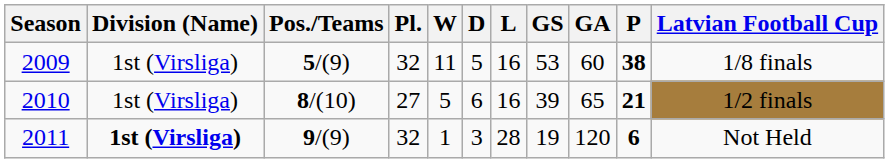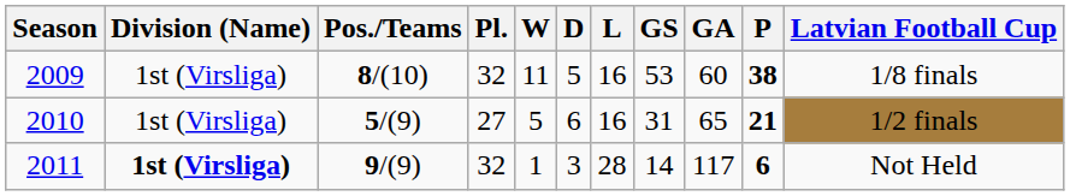 <table class="wikitable">
 <tr>
 <th>Season</th>
 <th>Division (Name)</th>
 <th>Pos./Teams</th>
 <th>Pl.</th>
 <th>W</th>
 <th>D</th>
 <th>L</th>
 <th>GS</th>
 <th>GA</th>
 <th>P</th>
 <th><a href='#'>Latvian Football Cup</a></th>
 </tr>
 <tr>
 <td align=center><a href='#'>2009</a></td>
 <td align=center>1st (<a href='#'>Virsliga</a>)</td>
-<td align=center bgcolor=><strong>5</strong>/(9)</td>
+<td align=center bgcolor=><strong>8</strong>/(10)</td>
 <td align=center>32</td>
 <td align=center>11</td>
 <td align=center>5</td>
 <td align=center>16</td>
 <td align=center>53</td>
 <td align=center>60</td>
 <td align=center><strong>38</strong></td>
 <td align=center>1/8 finals</td>
 </tr>
 <tr>
 <td align=center><a href='#'>2010</a></td>
 <td align=center>1st (<a href='#'>Virsliga</a>)</td>
-<td align=center bgcolor=><strong>8</strong>/(10)</td>
+<td align=center bgcolor=><strong>5</strong>/(9)</td>
 <td align=center>27</td>
 <td align=center>5</td>
 <td align=center>6</td>
 <td align=center>16</td>
-<td align=center>39</td>
+<td align=center>31</td>
 <td align=center>65</td>
 <td align=center><strong>21</strong></td>
 <td align=center bgcolor=#A67D3D>1/2 finals</td>
 </tr>
 <tr>
 <td align=center><a href='#'>2011</a></td>
 <td align=center><strong>1st (<a href='#'>Virsliga</a>)</strong></td>
 <td align=center bgcolor=><strong>9</strong>/(9)</td>
 <td align=center>32</td>
 <td align=center>1</td>
 <td align=center>3</td>
 <td align=center>28</td>
-<td align=center>19</td>
-<td align=center>120</td>
+<td align=center>14</td>
+<td align=center>117</td>
 <td align=center><strong>6</strong></td>
 <td align=center>Not Held</td>
 </tr>
 </table>
